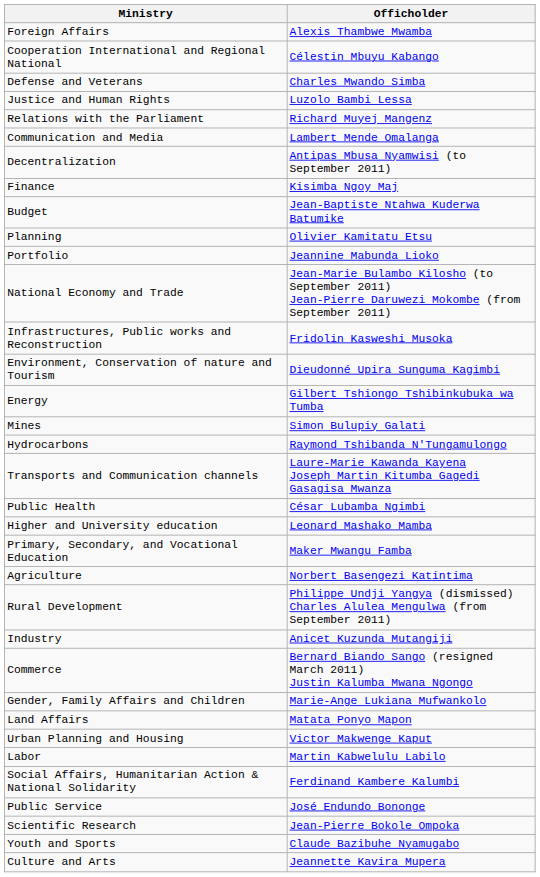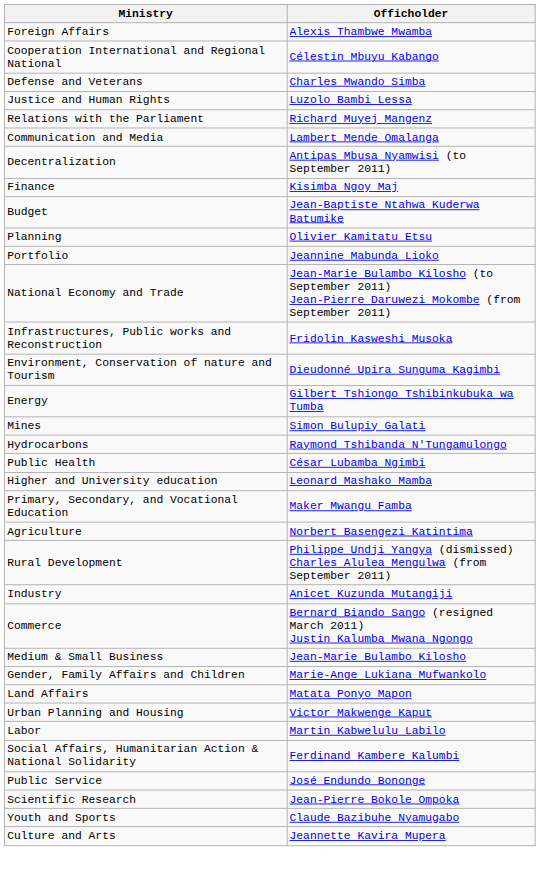 <table class=wikitable>
 <tr>
 <th>Ministry</th>
 <th>Officholder</th>
 </tr>
 <tr>
 <td>Foreign Affairs</td>
 <td><a href='#'>Alexis Thambwe Mwamba</a></td>
 </tr>
 <tr>
 <td>Cooperation International and Regional National</td>
 <td><a href='#'>Célestin Mbuyu Kabango</a></td>
 </tr>
 <tr>
 <td>Defense and Veterans</td>
 <td><a href='#'>Charles Mwando Simba</a></td>
 </tr>
 <tr>
 <td>Justice and Human Rights</td>
 <td><a href='#'>Luzolo Bambi Lessa</a></td>
 </tr>
 <tr>
 <td>Relations with the Parliament</td>
 <td><a href='#'>Richard Muyej Mangenz</a></td>
 </tr>
 <tr>
 <td>Communication and Media</td>
 <td><a href='#'>Lambert Mende Omalanga</a></td>
 </tr>
 <tr>
 <td>Decentralization</td>
 <td><a href='#'>Antipas Mbusa Nyamwisi</a> (to September 2011)</td>
 </tr>
 <tr>
 <td>Finance</td>
 <td><a href='#'>Kisimba Ngoy Maj</a></td>
 </tr>
 <tr>
 <td>Budget</td>
 <td><a href='#'>Jean-Baptiste Ntahwa Kuderwa Batumike</a></td>
 </tr>
 <tr>
 <td>Planning</td>
 <td><a href='#'>Olivier Kamitatu Etsu</a></td>
 </tr>
 <tr>
 <td>Portfolio</td>
 <td><a href='#'>Jeannine Mabunda Lioko</a></td>
 </tr>
 <tr>
 <td>National Economy and Trade</td>
 <td><a href='#'>Jean-Marie Bulambo Kilosho</a> (to September 2011)<br><a href='#'>Jean-Pierre Daruwezi Mokombe</a> (from September 2011)</td>
 </tr>
 <tr>
 <td>Infrastructures, Public works and Reconstruction</td>
 <td><a href='#'>Fridolin Kasweshi Musoka</a></td>
 </tr>
 <tr>
 <td>Environment, Conservation of nature and Tourism</td>
 <td><a href='#'>Dieudonné Upira Sunguma Kagimbi</a></td>
 </tr>
 <tr>
 <td>Energy</td>
 <td><a href='#'>Gilbert Tshiongo Tshibinkubuka wa Tumba</a></td>
 </tr>
 <tr>
 <td>Mines</td>
 <td><a href='#'>Simon Bulupiy Galati</a></td>
 </tr>
 <tr>
 <td>Hydrocarbons</td>
 <td><a href='#'>Raymond Tshibanda N'Tungamulongo</a></td>
 </tr>
 <tr>
-<td>Transports and Communication channels</td>
-<td><a href='#'>Laure-Marie Kawanda Kayena</a><br><a href='#'>Joseph Martin Kitumba Gagedi Gasagisa Mwanza</a></td>
-</tr>
-<tr>
 <td>Public Health</td>
 <td><a href='#'>César Lubamba Ngimbi</a></td>
 </tr>
 <tr>
 <td>Higher and University education</td>
 <td><a href='#'>Leonard Mashako Mamba</a></td>
 </tr>
 <tr>
 <td>Primary, Secondary, and Vocational Education</td>
 <td><a href='#'>Maker Mwangu Famba</a></td>
 </tr>
 <tr>
 <td>Agriculture</td>
 <td><a href='#'>Norbert Basengezi Katintima</a></td>
 </tr>
 <tr>
 <td>Rural Development</td>
 <td><a href='#'>Philippe Undji Yangya</a> (dismissed)<br><a href='#'>Charles Alulea Mengulwa</a> (from September 2011)</td>
 </tr>
 <tr>
 <td>Industry</td>
 <td><a href='#'>Anicet Kuzunda Mutangiji</a></td>
 </tr>
 <tr>
 <td>Commerce</td>
 <td><a href='#'>Bernard Biando Sango</a> (resigned March 2011)<br><a href='#'>Justin Kalumba Mwana Ngongo</a></td>
+</tr>
+<tr>
+<td>Medium & Small Business</td>
+<td><a href='#'>Jean-Marie Bulambo Kilosho</a></td>
 </tr>
 <tr>
 <td>Gender, Family Affairs and Children</td>
 <td><a href='#'>Marie-Ange Lukiana Mufwankolo</a></td>
 </tr>
 <tr>
 <td>Land Affairs</td>
 <td><a href='#'>Matata Ponyo Mapon</a></td>
 </tr>
 <tr>
 <td>Urban Planning and Housing</td>
 <td><a href='#'>Victor Makwenge Kaput</a></td>
 </tr>
 <tr>
 <td>Labor</td>
 <td><a href='#'>Martin Kabwelulu Labilo</a></td>
 </tr>
 <tr>
 <td>Social Affairs, Humanitarian Action & National Solidarity</td>
 <td><a href='#'>Ferdinand Kambere Kalumbi</a></td>
 </tr>
 <tr>
 <td>Public Service</td>
 <td><a href='#'>José Endundo Bononge</a></td>
 </tr>
 <tr>
 <td>Scientific Research</td>
 <td><a href='#'>Jean-Pierre Bokole Ompoka</a></td>
 </tr>
 <tr>
 <td>Youth and Sports</td>
 <td><a href='#'>Claude Bazibuhe Nyamugabo</a></td>
 </tr>
 <tr>
 <td>Culture and Arts</td>
 <td><a href='#'>Jeannette Kavira Mupera</a></td>
 </tr>
 </table>
